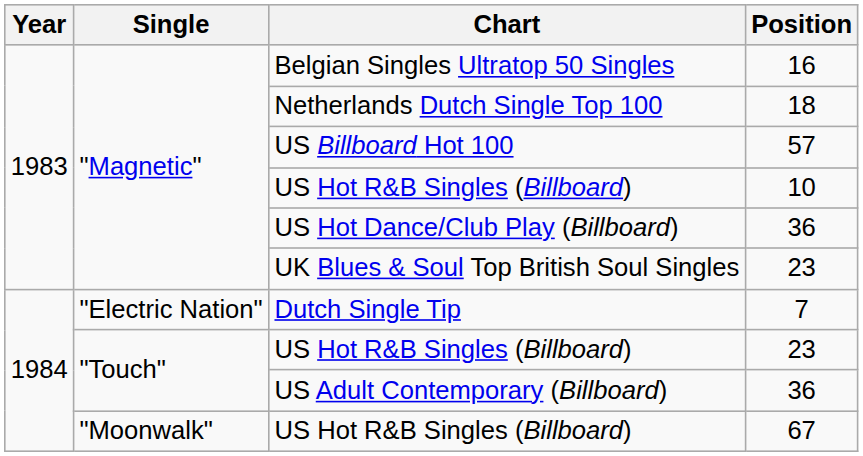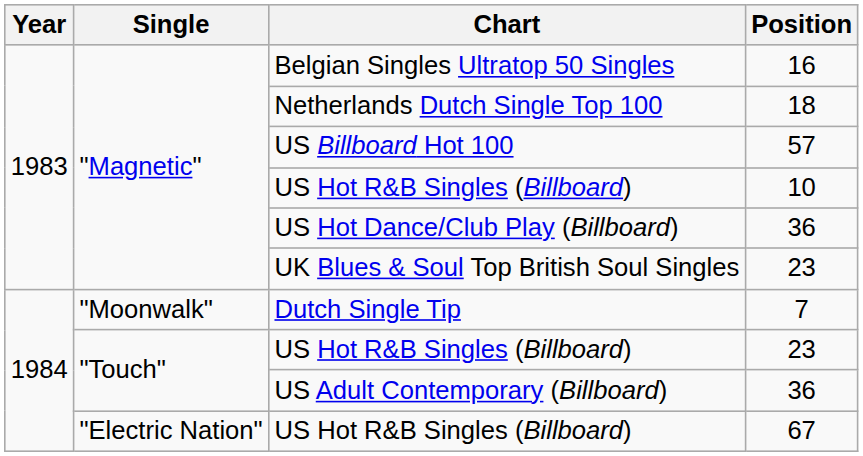 <table class="wikitable">
 <tr>
 <th>Year</th>
 <th>Single</th>
 <th>Chart</th>
 <th>Position</th>
 </tr>
 <tr>
 <td rowspan="6">1983</td>
 <td rowspan="6">"<a href='#'>Magnetic</a>"</td>
 <td>Belgian Singles <a href='#'>Ultratop 50 Singles</a></td>
 <td align="center">16</td>
 </tr>
 <tr>
 <td>Netherlands <a href='#'>Dutch Single Top 100</a></td>
 <td align="center">18</td>
 </tr>
 <tr>
 <td>US <a href='#'><em>Billboard</em> Hot 100</a></td>
 <td align="center">57</td>
 </tr>
 <tr>
 <td>US <a href='#'>Hot R&B Singles</a> (<em><a href='#'>Billboard</a></em>)</td>
 <td align="center">10</td>
 </tr>
 <tr>
 <td>US <a href='#'>Hot Dance/Club Play</a> (<em>Billboard</em>)</td>
 <td align="center">36</td>
 </tr>
 <tr>
 <td>UK <a href='#'>Blues & Soul</a> Top British Soul Singles</td>
 <td align="center">23</td>
 </tr>
 <tr>
 <td rowspan="4">1984</td>
-<td>"Electric Nation"</td>
+<td>"Moonwalk"</td>
 <td><a href='#'>Dutch Single Tip</a></td>
 <td align="center">7</td>
 </tr>
 <tr>
 <td rowspan="2">"Touch"</td>
 <td>US <a href='#'>Hot R&B Singles</a> (<em>Billboard</em>)</td>
 <td align="center">23</td>
 </tr>
 <tr>
 <td>US <a href='#'>Adult Contemporary</a> (<em>Billboard</em>)</td>
 <td align="center">36</td>
 </tr>
 <tr>
-<td>"Moonwalk"</td>
+<td>"Electric Nation"</td>
 <td>US Hot R&B Singles (<em>Billboard</em>)</td>
 <td align="center">67</td>
 </tr>
 </table>
